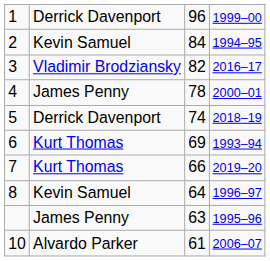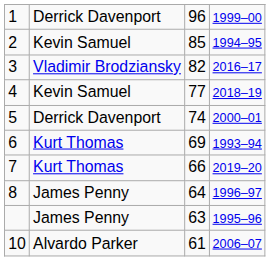 <table class="wikitable">
 <tr>
 </tr>
 <tr>
 <td>1</td>
 <td>Derrick Davenport</td>
 <td>96</td>
 <td style="font-size:80%;"><a href='#'>1999–00</a></td>
 </tr>
 <tr>
 <td>2</td>
 <td>Kevin Samuel</td>
-<td>84</td>
+<td>85</td>
 <td style="font-size:80%;"><a href='#'>1994–95</a></td>
 </tr>
 <tr>
 <td>3</td>
 <td><a href='#'>Vladimir Brodziansky</a></td>
 <td>82</td>
 <td style="font-size:80%;"><a href='#'>2016–17</a></td>
 </tr>
 <tr>
 <td>4</td>
-<td>James Penny</td>
-<td>78</td>
-<td style="font-size:80%;"><a href='#'>2000–01</a></td>
+<td>Kevin Samuel</td>
+<td>77</td>
+<td style="font-size:80%;"><a href='#'>2018–19</a></td>
 </tr>
 <tr>
 <td>5</td>
 <td>Derrick Davenport</td>
 <td>74</td>
-<td style="font-size:80%;"><a href='#'>2018–19</a></td>
+<td style="font-size:80%;"><a href='#'>2000–01</a></td>
 </tr>
 <tr>
 <td>6</td>
 <td><a href='#'>Kurt Thomas</a></td>
 <td>69</td>
 <td style="font-size:80%;"><a href='#'>1993–94</a></td>
 </tr>
 <tr>
 <td>7</td>
 <td><a href='#'>Kurt Thomas</a></td>
 <td>66</td>
 <td style="font-size:80%;"><a href='#'>2019–20</a></td>
 </tr>
 <tr>
 <td>8</td>
-<td>Kevin Samuel</td>
+<td>James Penny</td>
 <td>64</td>
 <td style="font-size:80%;"><a href='#'>1996–97</a></td>
 </tr>
 <tr>
 <td></td>
 <td>James Penny</td>
 <td>63</td>
 <td style="font-size:80%;"><a href='#'>1995–96</a></td>
 </tr>
 <tr>
 <td>10</td>
 <td>Alvardo Parker</td>
 <td>61</td>
 <td style="font-size:80%;"><a href='#'>2006–07</a></td>
 </tr>
 </table>
